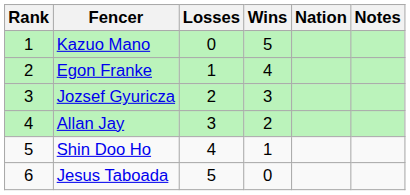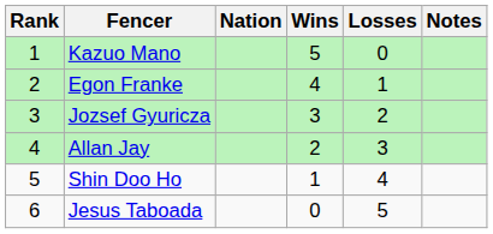 <table class="wikitable sortable" style="text-align:center">
 <tr>
 <th>Rank</th>
 <th>Fencer</th>
+<th>Nation</th>
+<th>Wins</th>
 <th>Losses</th>
-<th>Wins</th>
-<th>Nation</th>
 <th>Notes</th>
 </tr>
 <tr bgcolor=bbf3bb>
 <td>1</td>
 <td align=left><a href='#'>Kazuo Mano</a></td>
+<td align=left></td>
+<td>5</td>
 <td>0</td>
-<td>5</td>
-<td align=left></td>
 <td></td>
 </tr>
 <tr bgcolor=bbf3bb>
 <td>2</td>
 <td align=left><a href='#'>Egon Franke</a></td>
+<td align=left></td>
+<td>4</td>
 <td>1</td>
-<td>4</td>
-<td align=left></td>
 <td></td>
 </tr>
 <tr bgcolor=bbf3bb>
 <td>3</td>
 <td align=left><a href='#'>Jozsef Gyuricza</a></td>
+<td align=left></td>
+<td>3</td>
 <td>2</td>
-<td>3</td>
-<td align=left></td>
 <td></td>
 </tr>
 <tr bgcolor=bbf3bb>
 <td>4</td>
 <td align=left><a href='#'>Allan Jay</a></td>
+<td align=left></td>
+<td>2</td>
 <td>3</td>
-<td>2</td>
-<td align=left></td>
 <td></td>
 </tr>
 <tr>
 <td>5</td>
 <td align=left><a href='#'>Shin Doo Ho</a></td>
+<td align=left></td>
+<td>1</td>
 <td>4</td>
-<td>1</td>
-<td align=left></td>
 <td></td>
 </tr>
 <tr>
 <td>6</td>
 <td align=left><a href='#'>Jesus Taboada</a></td>
+<td align=left></td>
+<td>0</td>
 <td>5</td>
-<td>0</td>
-<td align=left></td>
 <td></td>
 </tr>
 </table>
